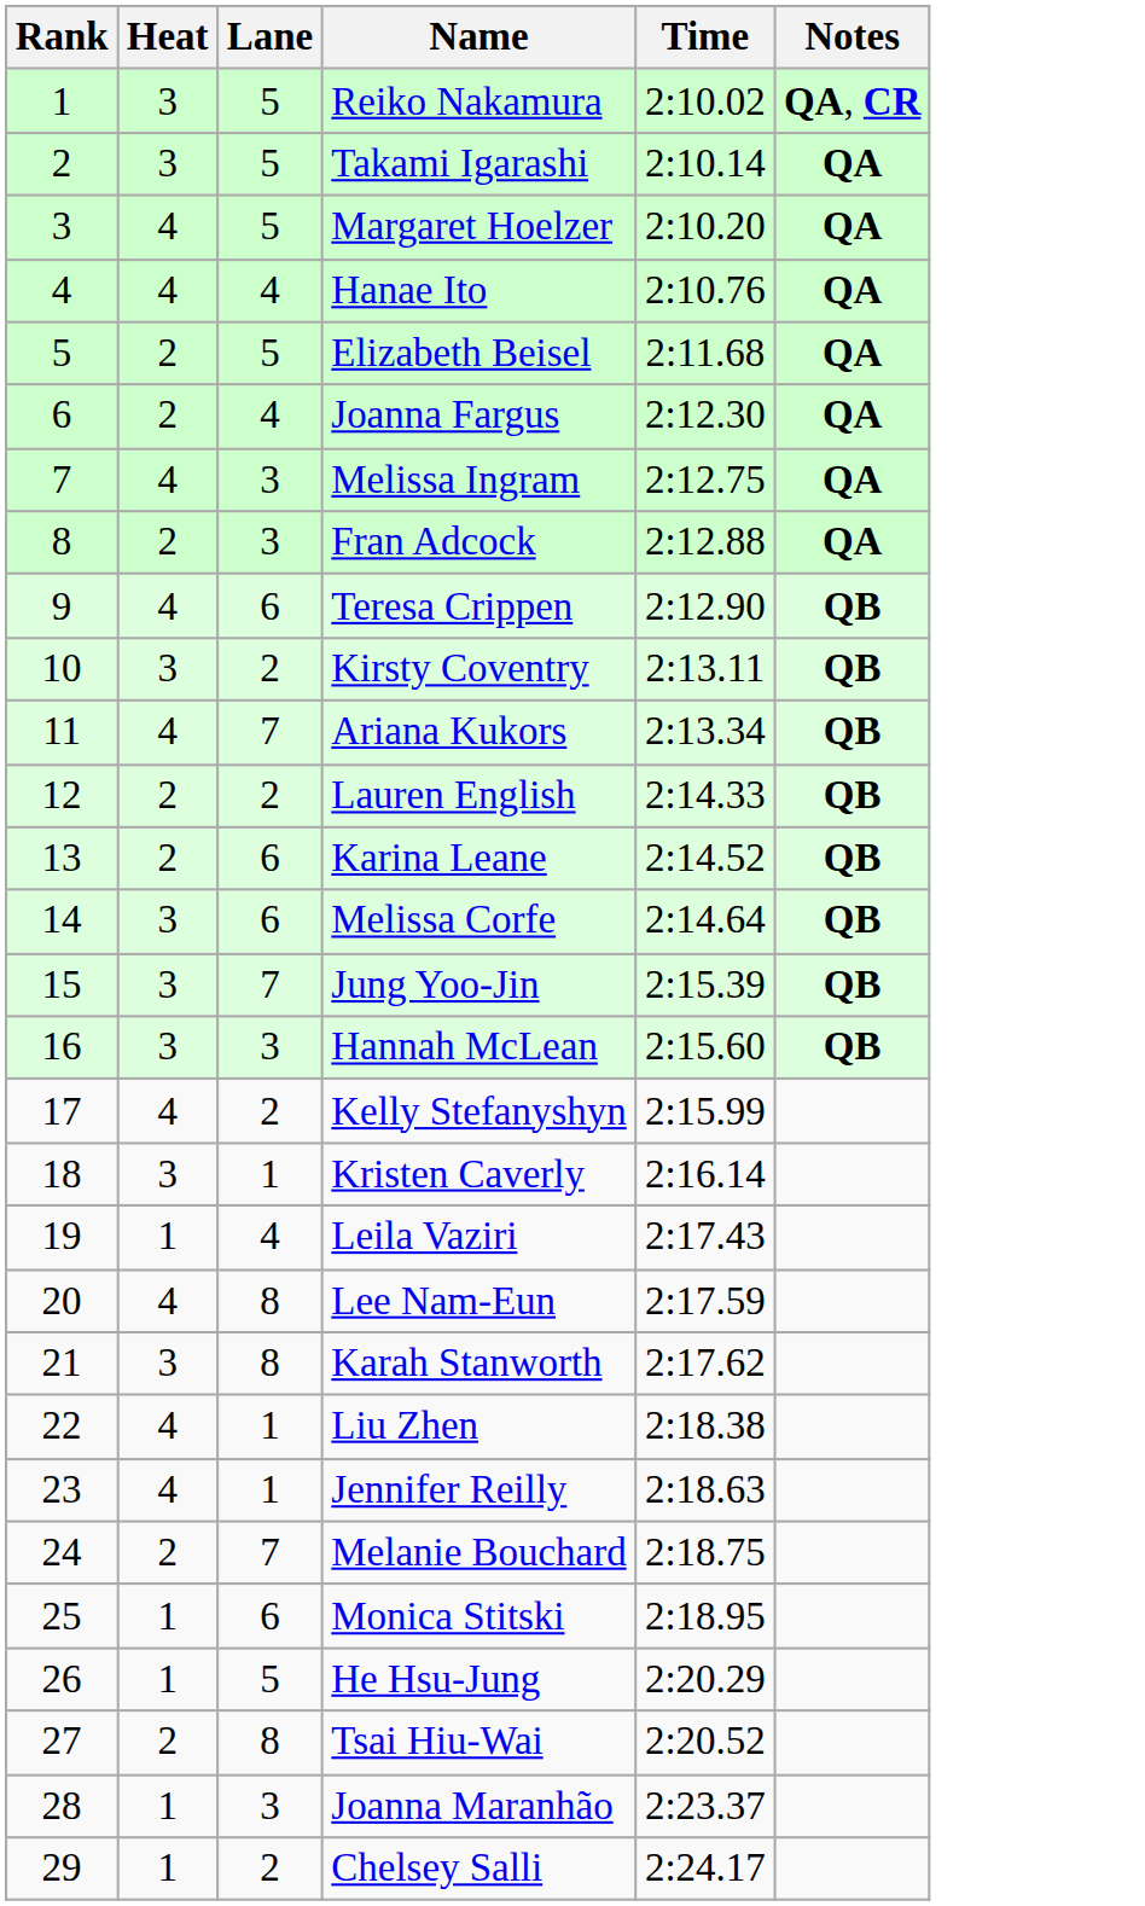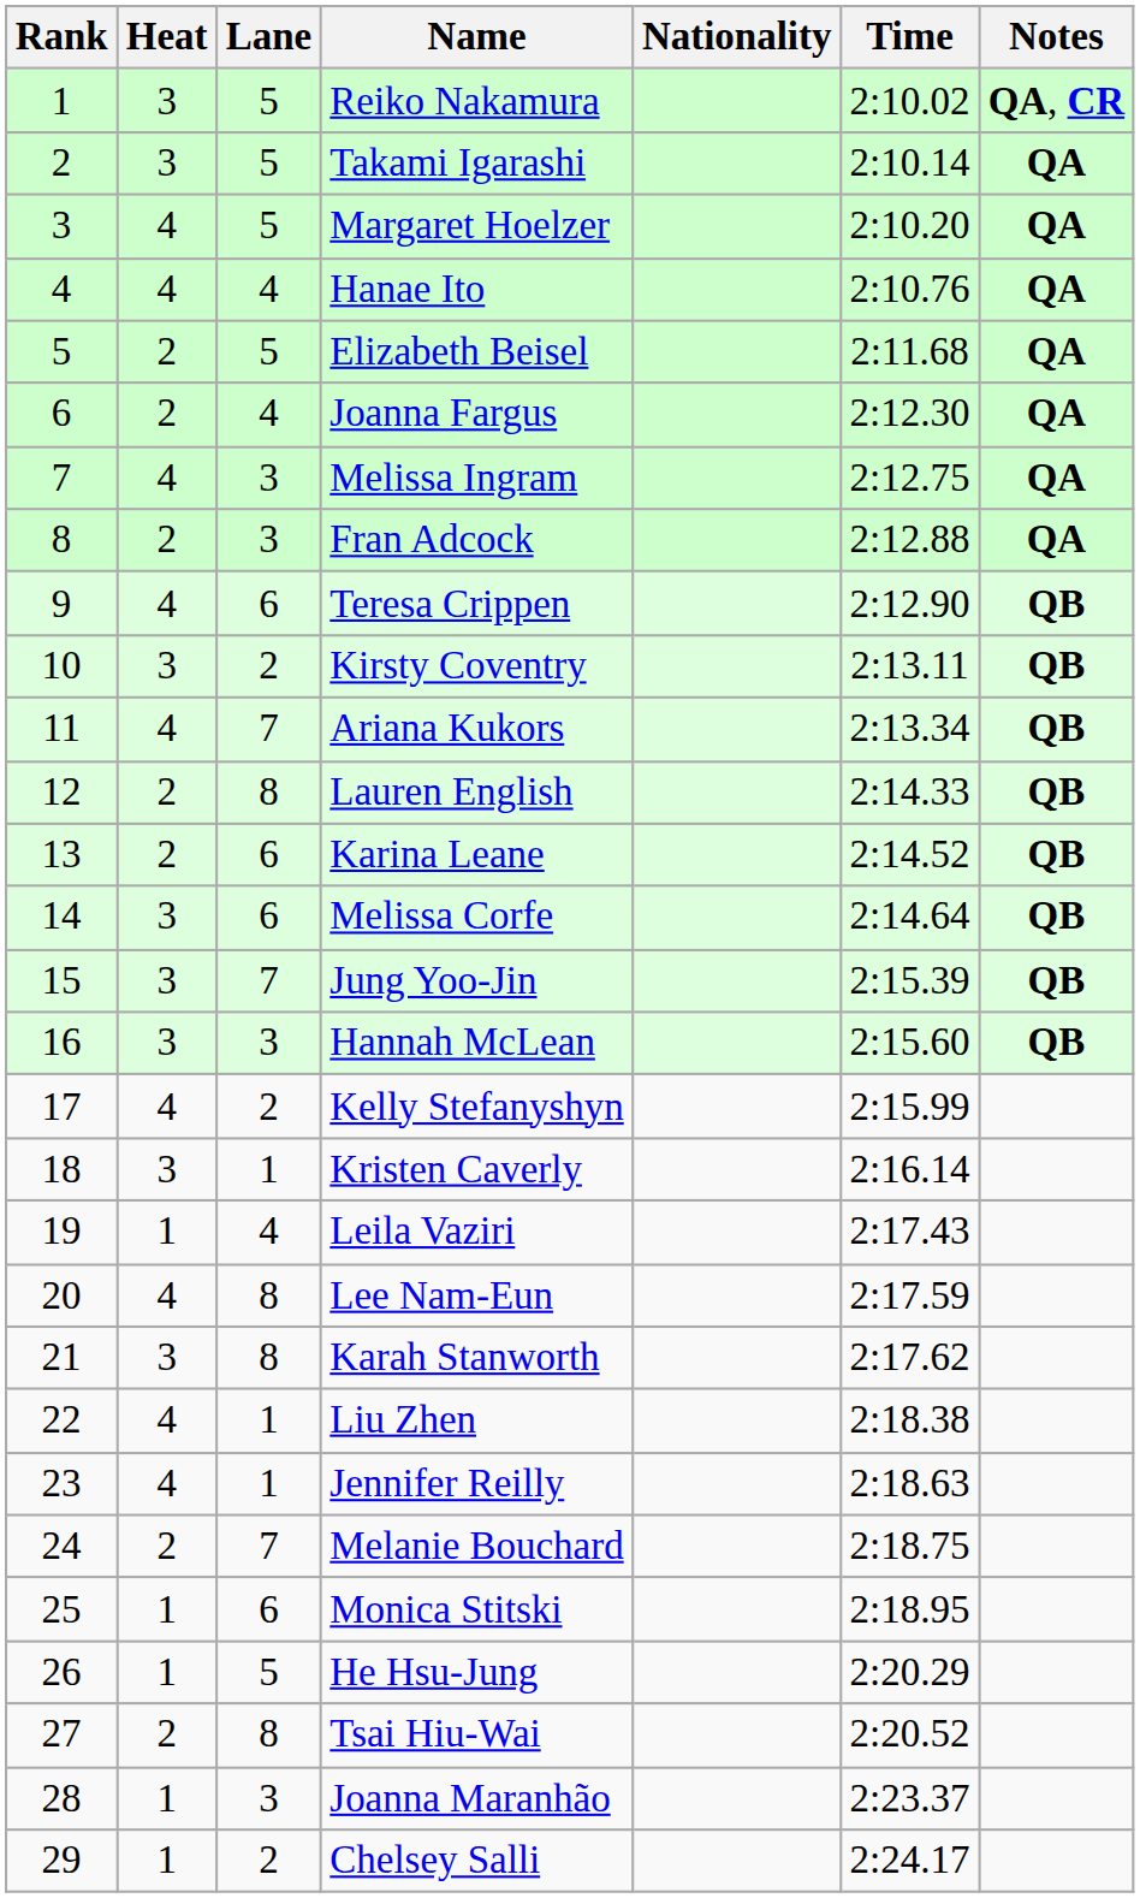 <table class="wikitable sortable" style="text-align:center">
 <tr>
 <th>Rank</th>
 <th>Heat</th>
 <th>Lane</th>
 <th>Name</th>
+<th>Nationality</th>
 <th>Time</th>
 <th>Notes</th>
 </tr>
 <tr bgcolor=ccffcc>
 <td>1</td>
 <td>3</td>
 <td>5</td>
 <td align=left><a href='#'>Reiko Nakamura</a></td>
+<td align=left></td>
 <td>2:10.02</td>
 <td><strong>QA</strong>, <strong><a href='#'>CR</a></strong></td>
 </tr>
 <tr bgcolor=ccffcc>
 <td>2</td>
 <td>3</td>
 <td>5</td>
 <td align=left><a href='#'>Takami Igarashi</a></td>
+<td align=left></td>
 <td>2:10.14</td>
 <td><strong>QA</strong></td>
 </tr>
 <tr bgcolor=ccffcc>
 <td>3</td>
 <td>4</td>
 <td>5</td>
 <td align=left><a href='#'>Margaret Hoelzer</a></td>
+<td align=left></td>
 <td>2:10.20</td>
 <td><strong>QA</strong></td>
 </tr>
 <tr bgcolor=ccffcc>
 <td>4</td>
 <td>4</td>
 <td>4</td>
 <td align=left><a href='#'>Hanae Ito</a></td>
+<td align=left></td>
 <td>2:10.76</td>
 <td><strong>QA</strong></td>
 </tr>
 <tr bgcolor=ccffcc>
 <td>5</td>
 <td>2</td>
 <td>5</td>
 <td align=left><a href='#'>Elizabeth Beisel</a></td>
+<td align=left></td>
 <td>2:11.68</td>
 <td><strong>QA</strong></td>
 </tr>
 <tr bgcolor=ccffcc>
 <td>6</td>
 <td>2</td>
 <td>4</td>
 <td align=left><a href='#'>Joanna Fargus</a></td>
+<td align=left></td>
 <td>2:12.30</td>
 <td><strong>QA</strong></td>
 </tr>
 <tr bgcolor=ccffcc>
 <td>7</td>
 <td>4</td>
 <td>3</td>
 <td align=left><a href='#'>Melissa Ingram</a></td>
+<td align=left></td>
 <td>2:12.75</td>
 <td><strong>QA</strong></td>
 </tr>
 <tr bgcolor=ccffcc>
 <td>8</td>
 <td>2</td>
 <td>3</td>
 <td align=left><a href='#'>Fran Adcock</a></td>
+<td align=left></td>
 <td>2:12.88</td>
 <td><strong>QA</strong></td>
 </tr>
 <tr bgcolor=ddffdd>
 <td>9</td>
 <td>4</td>
 <td>6</td>
 <td align=left><a href='#'>Teresa Crippen</a></td>
+<td align=left></td>
 <td>2:12.90</td>
 <td><strong>QB</strong></td>
 </tr>
 <tr bgcolor=ddffdd>
 <td>10</td>
 <td>3</td>
 <td>2</td>
 <td align=left><a href='#'>Kirsty Coventry</a></td>
+<td align=left></td>
 <td>2:13.11</td>
 <td><strong>QB</strong></td>
 </tr>
 <tr bgcolor=ddffdd>
 <td>11</td>
 <td>4</td>
 <td>7</td>
 <td align=left><a href='#'>Ariana Kukors</a></td>
+<td align=left></td>
 <td>2:13.34</td>
 <td><strong>QB</strong></td>
 </tr>
 <tr bgcolor=ddffdd>
 <td>12</td>
 <td>2</td>
-<td>2</td>
+<td>8</td>
 <td align=left><a href='#'>Lauren English</a></td>
+<td align=left></td>
 <td>2:14.33</td>
 <td><strong>QB</strong></td>
 </tr>
 <tr bgcolor=ddffdd>
 <td>13</td>
 <td>2</td>
 <td>6</td>
 <td align=left><a href='#'>Karina Leane</a></td>
+<td align=left></td>
 <td>2:14.52</td>
 <td><strong>QB</strong></td>
 </tr>
 <tr bgcolor=ddffdd>
 <td>14</td>
 <td>3</td>
 <td>6</td>
 <td align=left><a href='#'>Melissa Corfe</a></td>
+<td align=left></td>
 <td>2:14.64</td>
 <td><strong>QB</strong></td>
 </tr>
 <tr bgcolor=ddffdd>
 <td>15</td>
 <td>3</td>
 <td>7</td>
 <td align=left><a href='#'>Jung Yoo-Jin</a></td>
+<td align=left></td>
 <td>2:15.39</td>
 <td><strong>QB</strong></td>
 </tr>
 <tr bgcolor=ddffdd>
 <td>16</td>
 <td>3</td>
 <td>3</td>
 <td align=left><a href='#'>Hannah McLean</a></td>
+<td align=left></td>
 <td>2:15.60</td>
 <td><strong>QB</strong></td>
 </tr>
 <tr>
 <td>17</td>
 <td>4</td>
 <td>2</td>
 <td align=left><a href='#'>Kelly Stefanyshyn</a></td>
+<td align=left></td>
 <td>2:15.99</td>
 <td></td>
 </tr>
 <tr>
 <td>18</td>
 <td>3</td>
 <td>1</td>
 <td align=left><a href='#'>Kristen Caverly</a></td>
+<td align=left></td>
 <td>2:16.14</td>
 <td></td>
 </tr>
 <tr>
 <td>19</td>
 <td>1</td>
 <td>4</td>
 <td align=left><a href='#'>Leila Vaziri</a></td>
+<td align=left></td>
 <td>2:17.43</td>
 <td></td>
 </tr>
 <tr>
 <td>20</td>
 <td>4</td>
 <td>8</td>
 <td align=left><a href='#'>Lee Nam-Eun</a></td>
+<td align=left></td>
 <td>2:17.59</td>
 <td></td>
 </tr>
 <tr>
 <td>21</td>
 <td>3</td>
 <td>8</td>
 <td align=left><a href='#'>Karah Stanworth</a></td>
+<td align=left></td>
 <td>2:17.62</td>
 <td></td>
 </tr>
 <tr>
 <td>22</td>
 <td>4</td>
 <td>1</td>
 <td align=left><a href='#'>Liu Zhen</a></td>
+<td align=left></td>
 <td>2:18.38</td>
 <td></td>
 </tr>
 <tr>
 <td>23</td>
 <td>4</td>
 <td>1</td>
 <td align=left><a href='#'>Jennifer Reilly</a></td>
+<td align=left></td>
 <td>2:18.63</td>
 <td></td>
 </tr>
 <tr>
 <td>24</td>
 <td>2</td>
 <td>7</td>
 <td align=left><a href='#'>Melanie Bouchard</a></td>
+<td align=left></td>
 <td>2:18.75</td>
 <td></td>
 </tr>
 <tr>
 <td>25</td>
 <td>1</td>
 <td>6</td>
 <td align=left><a href='#'>Monica Stitski</a></td>
+<td align=left></td>
 <td>2:18.95</td>
 <td></td>
 </tr>
 <tr>
 <td>26</td>
 <td>1</td>
 <td>5</td>
 <td align=left><a href='#'>He Hsu-Jung</a></td>
+<td align=left></td>
 <td>2:20.29</td>
 <td></td>
 </tr>
 <tr>
 <td>27</td>
 <td>2</td>
 <td>8</td>
 <td align=left><a href='#'>Tsai Hiu-Wai</a></td>
+<td align=left></td>
 <td>2:20.52</td>
 <td></td>
 </tr>
 <tr>
 <td>28</td>
 <td>1</td>
 <td>3</td>
 <td align=left><a href='#'>Joanna Maranhão</a></td>
+<td align=left></td>
 <td>2:23.37</td>
 <td></td>
 </tr>
 <tr>
 <td>29</td>
 <td>1</td>
 <td>2</td>
 <td align=left><a href='#'>Chelsey Salli</a></td>
+<td align=left></td>
 <td>2:24.17</td>
 <td></td>
 </tr>
 </table>
